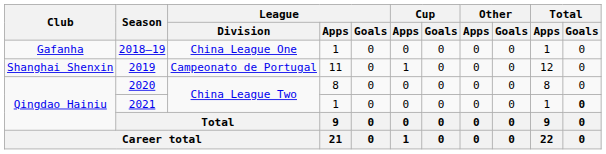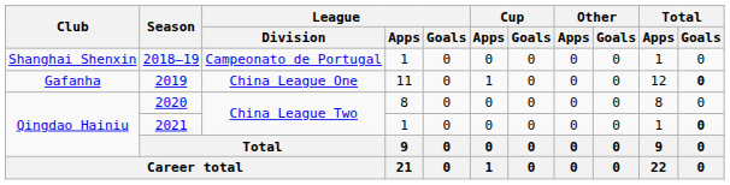 <table class="wikitable" style="text-align: center">
 <tr>
 <th rowspan="2">Club</th>
 <th rowspan="2">Season</th>
 <th colspan="3">League</th>
 <th colspan="2">Cup</th>
 <th colspan="2">Other</th>
 <th colspan="2">Total</th>
 </tr>
 <tr>
 <th>Division</th>
 <th>Apps</th>
 <th>Goals</th>
 <th>Apps</th>
 <th>Goals</th>
 <th>Apps</th>
 <th>Goals</th>
 <th>Apps</th>
 <th>Goals</th>
 </tr>
 <tr>
-<td><a href='#'>Gafanha</a></td>
+<td><a href='#'>Shanghai Shenxin</a></td>
 <td><a href='#'>2018–19</a></td>
-<td><a href='#'>China League One</a></td>
+<td><a href='#'>Campeonato de Portugal</a></td>
 <td>1</td>
 <td>0</td>
 <td>0</td>
 <td>0</td>
 <td>0</td>
 <td>0</td>
 <td>1</td>
 <td>0</td>
 </tr>
 <tr>
-<td><a href='#'>Shanghai Shenxin</a></td>
+<td><a href='#'>Gafanha</a></td>
 <td><a href='#'>2019</a></td>
-<td><a href='#'>Campeonato de Portugal</a></td>
+<td><a href='#'>China League One</a></td>
 <td>11</td>
 <td>0</td>
 <td>1</td>
 <td>0</td>
 <td>0</td>
 <td>0</td>
 <td>12</td>
-<td>0</td>
+<td><strong>0</strong></td>
 </tr>
 <tr>
 <td rowspan="3"><a href='#'>Qingdao Hainiu</a></td>
 <td><a href='#'>2020</a></td>
 <td rowspan="2"><a href='#'>China League Two</a></td>
 <td>8</td>
 <td>0</td>
 <td>0</td>
 <td>0</td>
 <td>0</td>
 <td>0</td>
 <td>8</td>
 <td>0</td>
 </tr>
 <tr>
 <td><a href='#'>2021</a></td>
 <td>1</td>
 <td>0</td>
 <td>0</td>
 <td>0</td>
 <td>0</td>
 <td>0</td>
 <td>1</td>
 <td><strong>0</strong></td>
 </tr>
 <tr>
 <th colspan="2">Total</th>
 <th>9</th>
 <th>0</th>
 <th>0</th>
 <th>0</th>
 <th>0</th>
 <th>0</th>
 <th>9</th>
 <th>0</th>
 </tr>
 <tr>
 <th colspan="3">Career total</th>
 <th>21</th>
 <th>0</th>
 <th>1</th>
 <th>0</th>
 <th>0</th>
 <th>0</th>
 <th>22</th>
 <th>0</th>
 </tr>
 </table>
